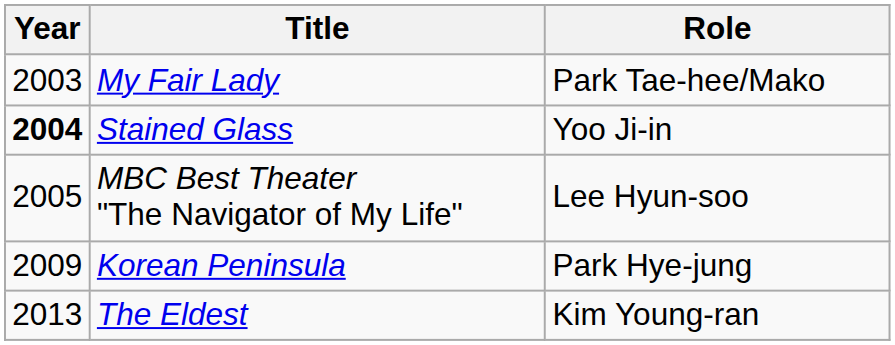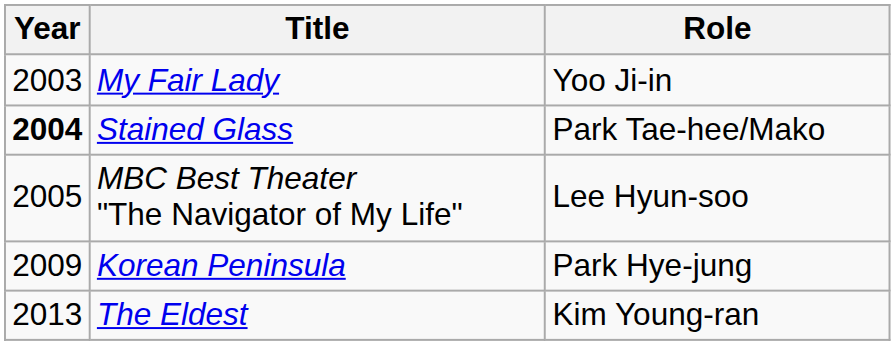 <table class="wikitable" style="width:450px">
 <tr>
 <th width=10>Year</th>
 <th>Title</th>
 <th>Role</th>
 </tr>
 <tr>
 <td>2003</td>
 <td><em><a href='#'>My Fair Lady</a></em></td>
-<td>Park Tae-hee/Mako</td>
+<td>Yoo Ji-in</td>
 </tr>
 <tr>
 <td><strong>2004</strong></td>
 <td><em><a href='#'>Stained Glass</a></em></td>
-<td>Yoo Ji-in</td>
+<td>Park Tae-hee/Mako</td>
 </tr>
 <tr>
 <td>2005</td>
 <td><em>MBC Best Theater</em> <br> "The Navigator of My Life"</td>
 <td>Lee Hyun-soo</td>
 </tr>
 <tr>
 <td>2009</td>
 <td><em><a href='#'>Korean Peninsula</a></em></td>
 <td>Park Hye-jung</td>
 </tr>
 <tr>
 <td>2013</td>
 <td><em><a href='#'>The Eldest</a></em></td>
 <td>Kim Young-ran</td>
 </tr>
 </table>
